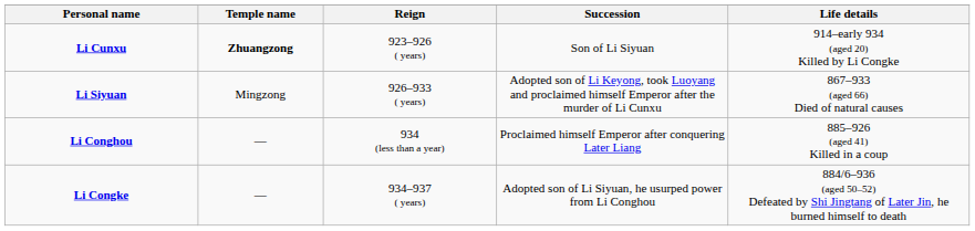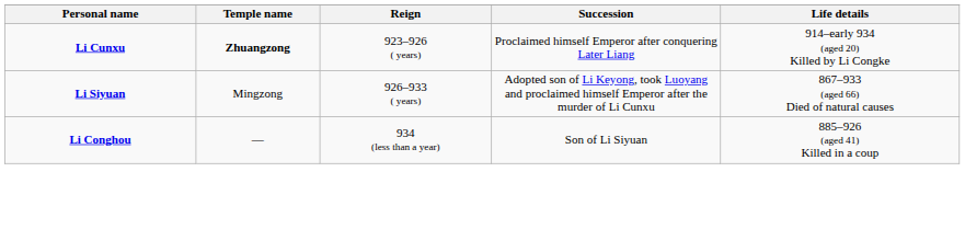 <table class="wikitable plainrowheaders" style="text-align:center; width:100%;">
 <tr>
 </tr>
 <tr>
 <th scope="col" width="20%">Personal name</th>
 <th scope="col" width="13%">Temple name</th>
 <th scope="col" width="18%">Reign</th>
 <th scope="col" width="24%">Succession</th>
 <th scope="col" width="25%">Life details</th>
 </tr>
 <tr>
 <td><strong><a href='#'>Li Cunxu</a></strong><br></td>
 <td><strong>Zhuangzong<br></strong></td>
 <td>923–926<br><small>( years)</small><br><small></small></td>
-<td>Son of Li Siyuan</td>
+<td>Proclaimed himself Emperor after conquering <a href='#'>Later Liang</a></td>
 <td>914–early 934<br><small>(aged 20)</small><br>Killed by Li Congke</td>
 </tr>
 <tr>
 <td><strong><a href='#'>Li Siyuan</a></strong><br></td>
 <td>Mingzong<br></td>
 <td>926–933<br><small>( years)</small><br><small></small></td>
 <td>Adopted son of <a href='#'>Li Keyong</a>, took <a href='#'>Luoyang</a> and proclaimed himself Emperor after the murder of Li Cunxu</td>
 <td>867–933<br><small>(aged 66)</small><br>Died of natural causes</td>
 </tr>
 <tr>
 <td><strong><a href='#'>Li Conghou</a></strong><br></td>
 <td>—</td>
 <td>934<br><small>(less than a year)</small><br><small></small></td>
-<td>Proclaimed himself Emperor after conquering <a href='#'>Later Liang</a></td>
+<td>Son of Li Siyuan</td>
 <td>885–926<br><small>(aged 41)</small><br>Killed in a coup</td>
 </tr>
-<tr>
-<td><strong><a href='#'>Li Congke</a></strong><br></td>
-<td>—</td>
-<td>934–937<br><small>( years)</small><br><small></small></td>
-<td>Adopted son of Li Siyuan, he usurped power from Li Conghou</td>
-<td>884/6–936<br><small>(aged 50–52)</small><br>Defeated by <a href='#'>Shi Jingtang</a> of <a href='#'>Later Jin</a>, he burned himself to death</td>
-</tr>
 </table>
